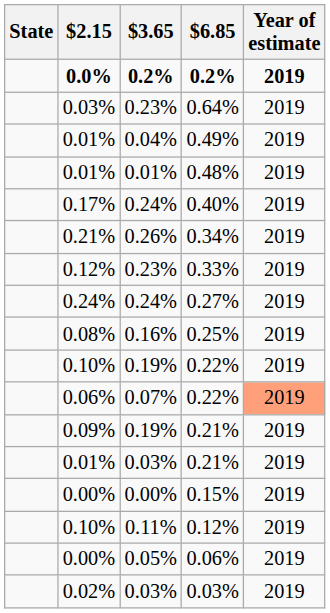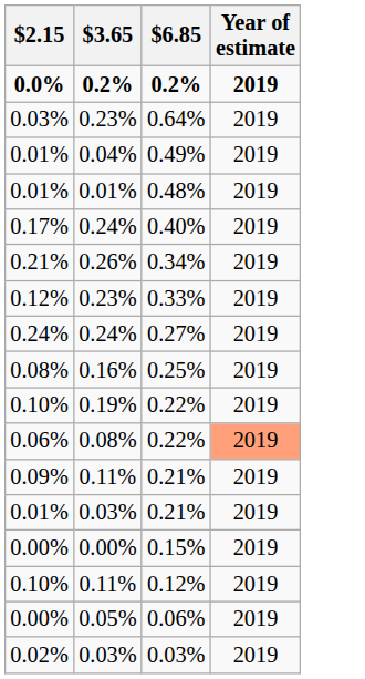 <table class="wikitable sortable sticky-header static-row-numbers sort-under" style="text-align:center;">
 <tr>
-<th data-sort-type="text">State</th>
 <th data-sort-type="number">$2.15</th>
 <th data-sort-type="number">$3.65</th>
 <th data-sort-type="number">$6.85</th>
 <th data-sort-type="number">Year of<br>estimate</th>
 </tr>
 <tr class="sorttop static-row-header" style="font-weight: bold;">
-<td></td>
 <td>0.0%</td>
 <td>0.2%</td>
 <td>0.2%</td>
 <td>2019</td>
 </tr>
 <tr>
-<td style="text-align:left;"></td>
 <td>0.03%</td>
 <td>0.23%</td>
 <td>0.64%</td>
 <td>2019</td>
 </tr>
 <tr>
-<td style="text-align:left;"></td>
 <td>0.01%</td>
 <td>0.04%</td>
 <td>0.49%</td>
 <td>2019</td>
 </tr>
 <tr>
-<td style="text-align:left;"></td>
 <td>0.01%</td>
 <td>0.01%</td>
 <td>0.48%</td>
 <td>2019</td>
 </tr>
 <tr>
-<td style="text-align:left;"></td>
 <td>0.17%</td>
 <td>0.24%</td>
 <td>0.40%</td>
 <td>2019</td>
 </tr>
 <tr>
-<td style="text-align:left;"></td>
 <td>0.21%</td>
 <td>0.26%</td>
 <td>0.34%</td>
 <td>2019</td>
 </tr>
 <tr>
-<td style="text-align:left;"></td>
 <td>0.12%</td>
 <td>0.23%</td>
 <td>0.33%</td>
 <td>2019</td>
 </tr>
 <tr>
-<td style="text-align:left;"></td>
 <td>0.24%</td>
 <td>0.24%</td>
 <td>0.27%</td>
 <td>2019</td>
 </tr>
 <tr>
-<td style="text-align:left;"></td>
 <td>0.08%</td>
 <td>0.16%</td>
 <td>0.25%</td>
 <td>2019</td>
 </tr>
 <tr>
-<td style="text-align:left;"></td>
 <td>0.10%</td>
 <td>0.19%</td>
 <td>0.22%</td>
 <td>2019</td>
 </tr>
 <tr>
-<td style="text-align:left;"></td>
 <td>0.06%</td>
-<td>0.07%</td>
+<td>0.08%</td>
 <td>0.22%</td>
 <td style="background: lightsalmon;">2019</td>
 </tr>
 <tr>
-<td style="text-align:left;"></td>
 <td>0.09%</td>
-<td>0.19%</td>
+<td>0.11%</td>
 <td>0.21%</td>
 <td>2019</td>
 </tr>
 <tr>
-<td style="text-align:left;"></td>
 <td>0.01%</td>
 <td>0.03%</td>
 <td>0.21%</td>
 <td>2019</td>
 </tr>
 <tr>
-<td style="text-align:left;"></td>
 <td>0.00%</td>
 <td>0.00%</td>
 <td>0.15%</td>
 <td>2019</td>
 </tr>
 <tr>
-<td style="text-align:left;"></td>
 <td>0.10%</td>
 <td>0.11%</td>
 <td>0.12%</td>
 <td>2019</td>
 </tr>
 <tr>
-<td style="text-align:left;"></td>
 <td>0.00%</td>
 <td>0.05%</td>
 <td>0.06%</td>
 <td>2019</td>
 </tr>
 <tr>
-<td style="text-align:left;"></td>
 <td>0.02%</td>
 <td>0.03%</td>
 <td>0.03%</td>
 <td>2019</td>
 </tr>
 </table>
